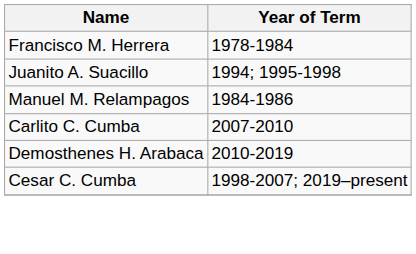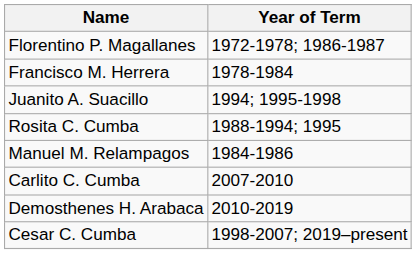 <table class="wikitable">
 <tr>
 <th>Name</th>
 <th>Year of Term</th>
+</tr>
+<tr>
+<td>Florentino P. Magallanes</td>
+<td>1972-1978; 1986-1987</td>
 </tr>
 <tr>
 <td>Francisco M. Herrera</td>
 <td>1978-1984</td>
 </tr>
 <tr>
 <td>Juanito A. Suacillo</td>
 <td>1994; 1995-1998</td>
+</tr>
+<tr>
+<td>Rosita C. Cumba</td>
+<td>1988-1994; 1995</td>
 </tr>
 <tr>
 <td>Manuel M. Relampagos</td>
 <td>1984-1986</td>
 </tr>
 <tr>
 <td>Carlito C. Cumba</td>
 <td>2007-2010</td>
 </tr>
 <tr>
 <td>Demosthenes H. Arabaca</td>
 <td>2010-2019</td>
 </tr>
 <tr>
 <td>Cesar C. Cumba</td>
 <td>1998-2007; 2019–present</td>
 </tr>
 <tr>
 </tr>
 </table>
